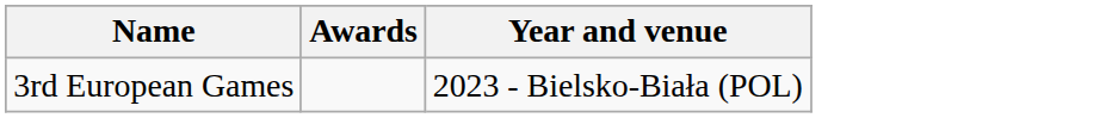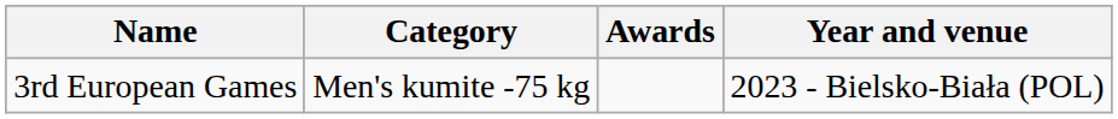 <table class="wikitable">
 <tr>
 <th>Name</th>
+<th>Category</th>
 <th>Awards</th>
 <th>Year and venue</th>
 </tr>
 <tr>
 <td>3rd European Games</td>
+<td>Men's kumite -75 kg</td>
 <td></td>
 <td>2023 - Bielsko-Biała (POL)</td>
 </tr>
 </table>
